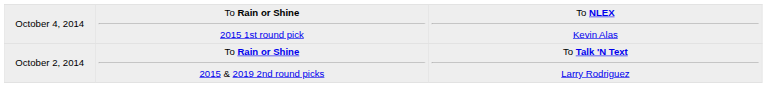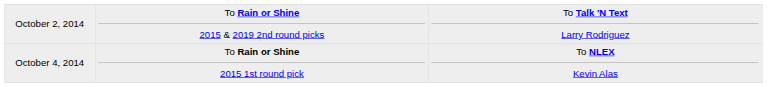 <table border=1 style="border-collapse:collapse; text-align: center; width: 100%" bordercolor="#DFDFDF"  cellpadding="5">
+<tr>
+</tr>
+<tr bgcolor="eeeeee">
+<td style="width:12%">October 2, 2014<br></td>
+<td style="width:44%" valign="top">To <strong><a href='#'>Rain or Shine</a></strong><hr><a href='#'>2015</a> & <a href='#'> 2019 2nd round picks</a></td>
+<td style="width:44%" valign="top">To <strong><a href='#'>Talk 'N Text</a></strong><hr><a href='#'>Larry Rodriguez</a></td>
+</tr>
 <tr>
 </tr>
 <tr bgcolor="eeeeee">
 <td style="width:12%">October 4, 2014<br></td>
 <td style="width:44%" valign="top">To <strong>Rain or Shine</strong><hr><a href='#'>2015 1st round pick</a></td>
 <td style="width:44%" valign="top">To <strong><a href='#'>NLEX</a></strong><hr><a href='#'>Kevin Alas</a></td>
 </tr>
 <tr>
 </tr>
-<tr bgcolor="eeeeee">
-<td style="width:12%">October 2, 2014<br></td>
-<td style="width:44%" valign="top">To <strong><a href='#'>Rain or Shine</a></strong><hr><a href='#'>2015</a> & <a href='#'> 2019 2nd round picks</a></td>
-<td style="width:44%" valign="top">To <strong><a href='#'>Talk 'N Text</a></strong><hr><a href='#'>Larry Rodriguez</a></td>
-</tr>
-<tr>
-</tr>
 </table>
